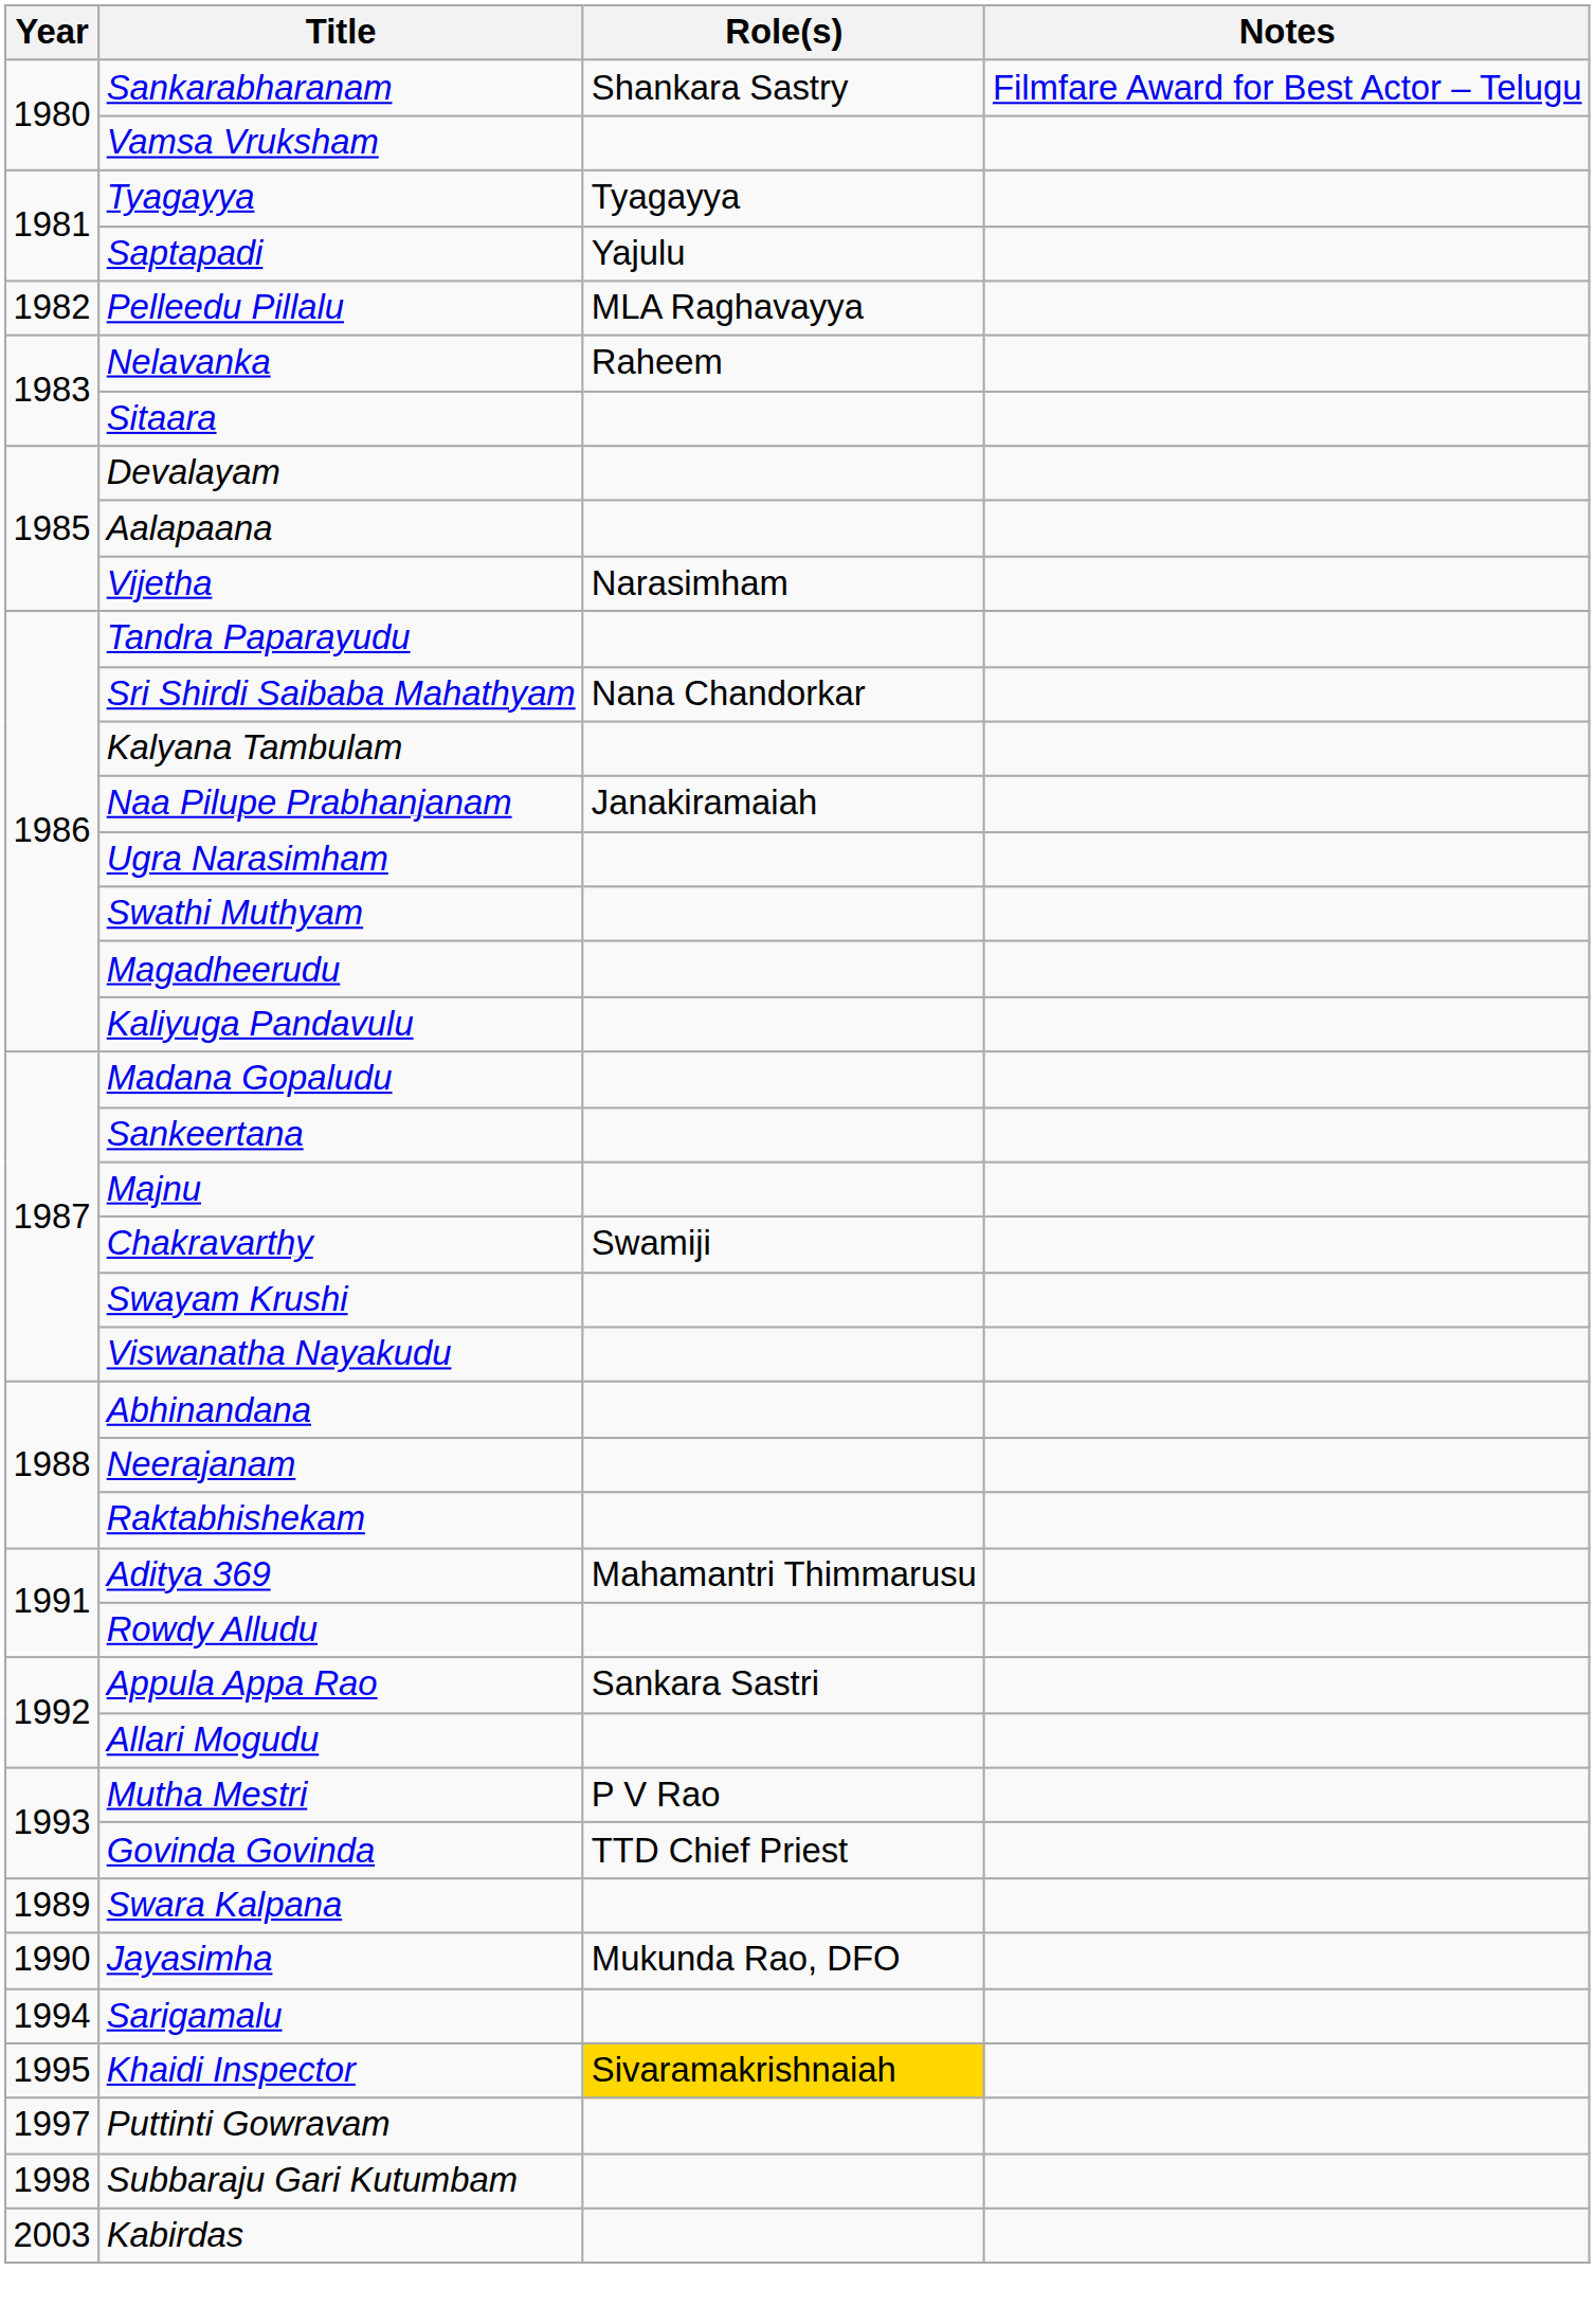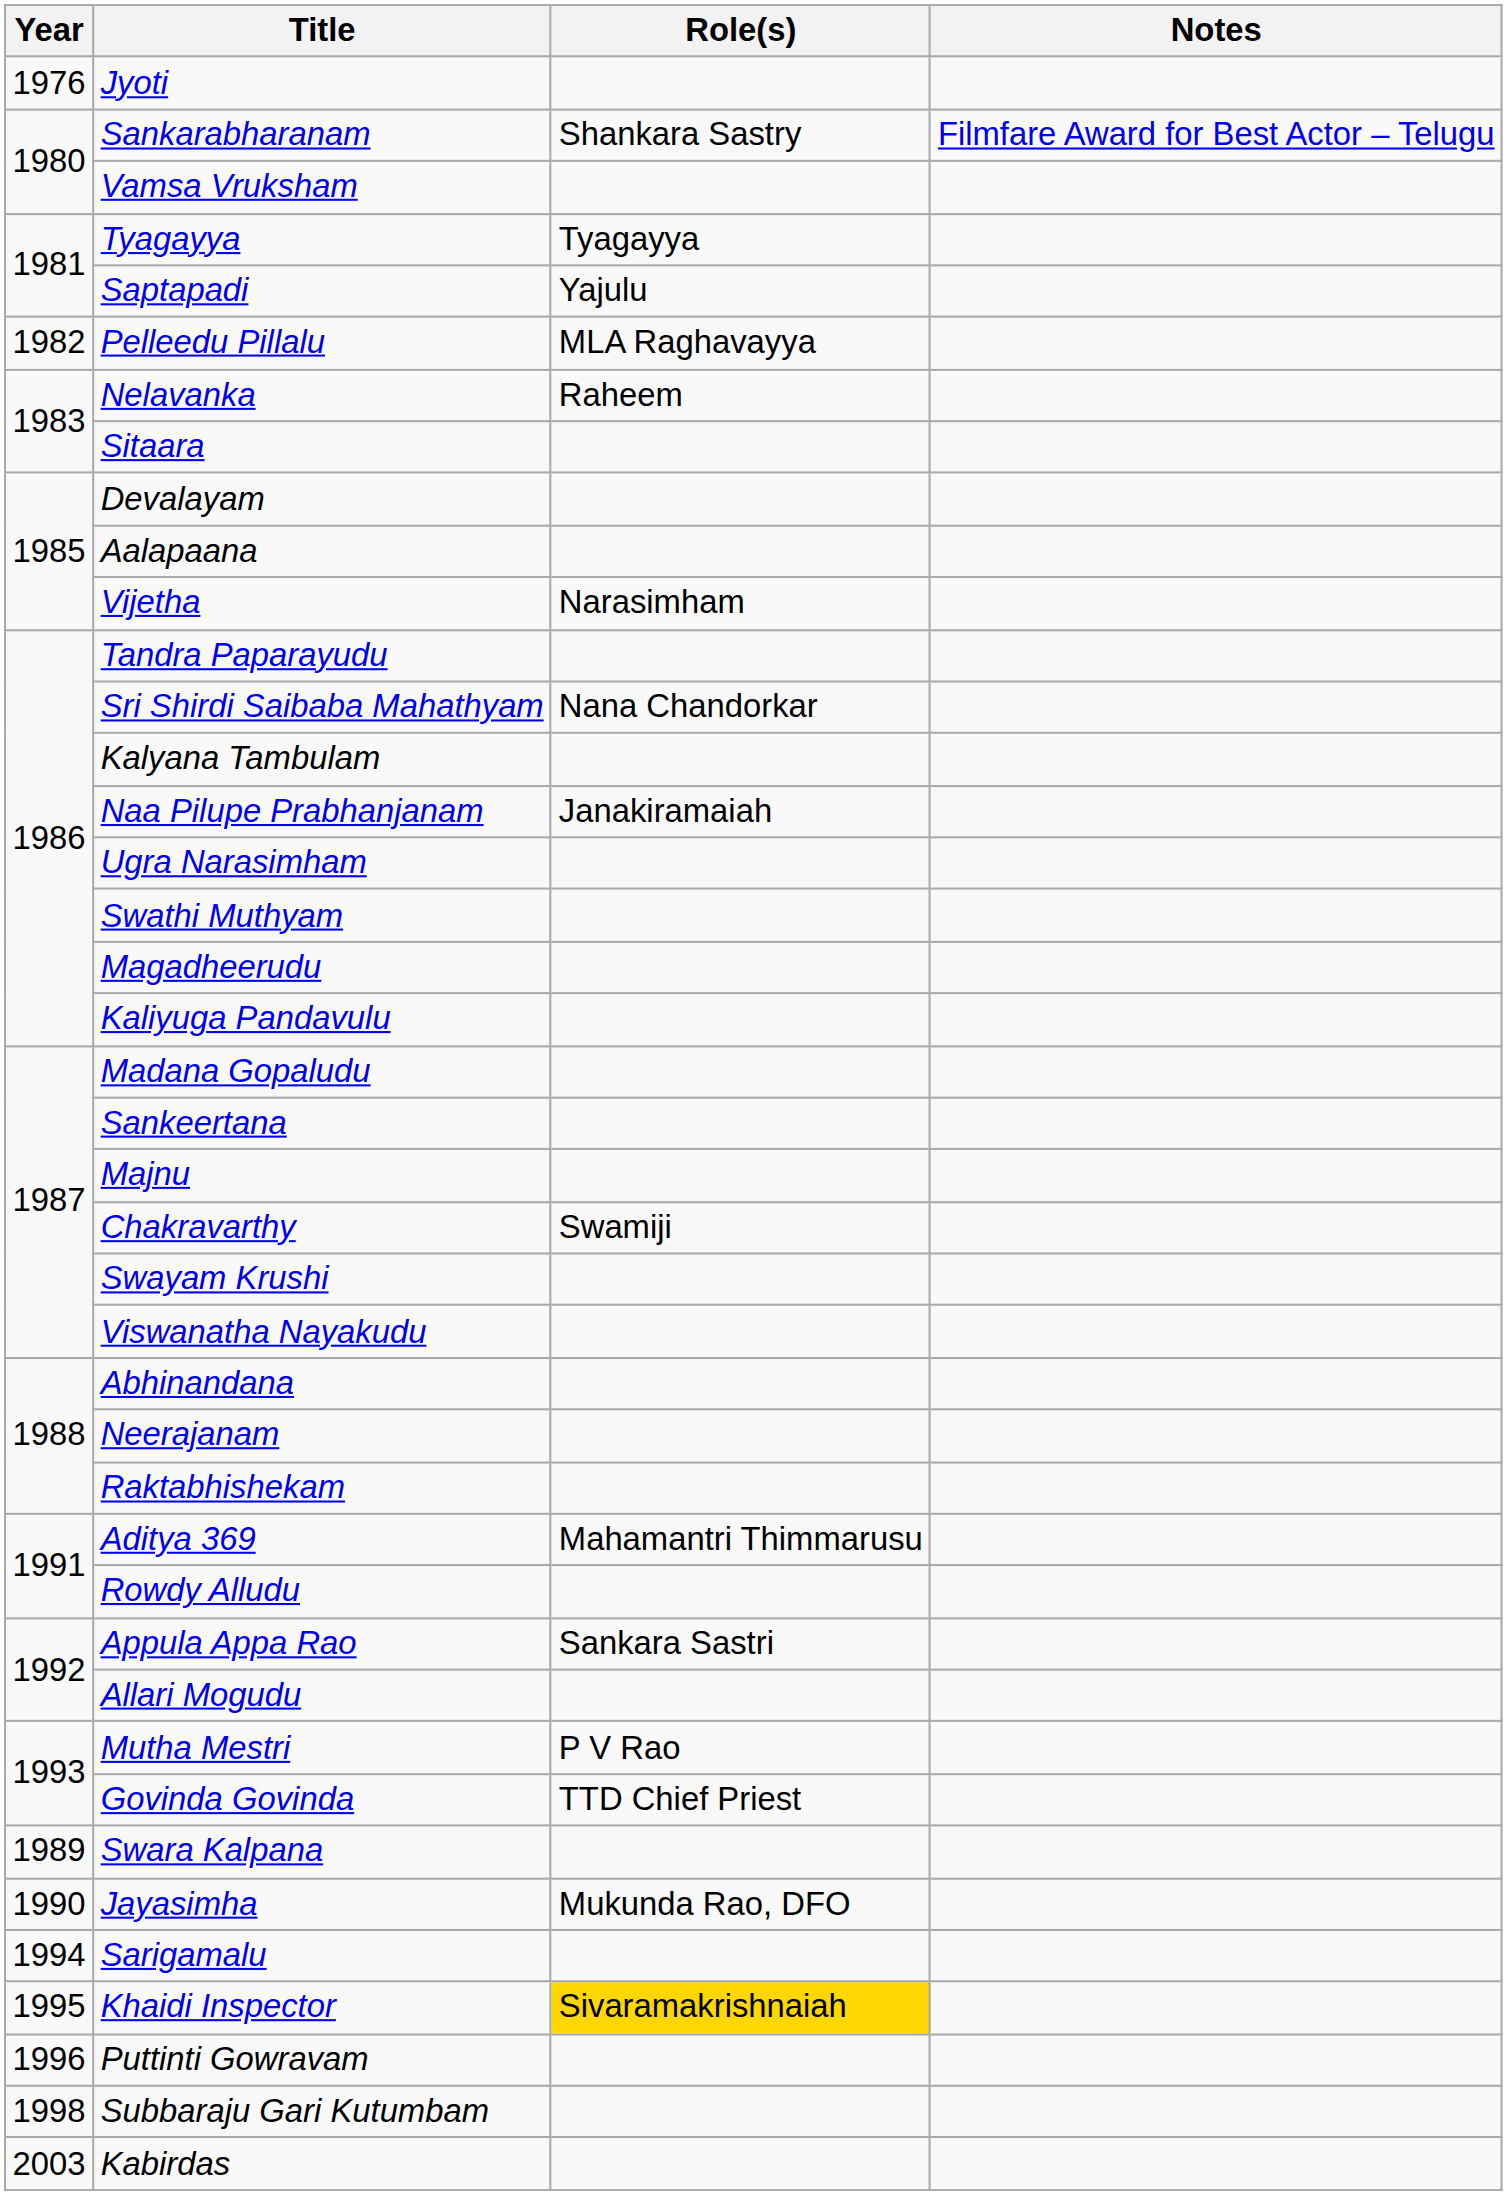 <table class="wikitable sortable">
 <tr>
 <th>Year</th>
 <th>Title</th>
 <th>Role(s)</th>
 <th class="unsortable">Notes</th>
+</tr>
+<tr>
+<td>1976</td>
+<td><em><a href='#'>Jyoti</a></em></td>
+<td></td>
+<td></td>
 </tr>
 <tr>
 <td rowspan="2">1980</td>
 <td><em><a href='#'>Sankarabharanam</a></em></td>
 <td>Shankara Sastry</td>
 <td><a href='#'>Filmfare Award for Best Actor – Telugu</a></td>
 </tr>
 <tr>
 <td><em><a href='#'>Vamsa Vruksham</a></em></td>
 <td></td>
 <td></td>
 </tr>
 <tr>
 <td rowspan="2">1981</td>
 <td><em><a href='#'>Tyagayya</a></em></td>
 <td>Tyagayya</td>
 <td></td>
 </tr>
 <tr>
 <td><em><a href='#'>Saptapadi</a></em></td>
 <td>Yajulu</td>
 <td></td>
 </tr>
 <tr>
 <td>1982</td>
 <td><em><a href='#'>Pelleedu Pillalu</a></em></td>
 <td>MLA Raghavayya</td>
 <td></td>
 </tr>
 <tr>
 <td rowspan="2">1983</td>
 <td><em><a href='#'>Nelavanka</a></em></td>
 <td>Raheem</td>
 <td></td>
 </tr>
 <tr>
 <td><em><a href='#'>Sitaara</a></em></td>
 <td></td>
 <td></td>
 </tr>
 <tr>
 <td rowspan="3">1985</td>
 <td><em>Devalayam</em></td>
 <td></td>
 <td></td>
 </tr>
 <tr>
 <td><em>Aalapaana</em></td>
 <td></td>
 <td></td>
 </tr>
 <tr>
 <td><em><a href='#'>Vijetha</a></em></td>
 <td>Narasimham</td>
 <td></td>
 </tr>
 <tr>
 <td rowspan="8">1986</td>
 <td><em><a href='#'>Tandra Paparayudu</a></em></td>
 <td></td>
 <td></td>
 </tr>
 <tr>
 <td><em><a href='#'>Sri Shirdi Saibaba Mahathyam</a></em></td>
 <td>Nana Chandorkar</td>
 <td></td>
 </tr>
 <tr>
 <td><em>Kalyana Tambulam</em></td>
 <td></td>
 <td></td>
 </tr>
 <tr>
 <td><em><a href='#'>Naa Pilupe Prabhanjanam</a></em></td>
 <td>Janakiramaiah</td>
 <td></td>
 </tr>
 <tr>
 <td><em><a href='#'>Ugra Narasimham</a></em></td>
 <td></td>
 <td></td>
 </tr>
 <tr>
 <td><em><a href='#'>Swathi Muthyam</a></em></td>
 <td></td>
 <td></td>
 </tr>
 <tr>
 <td><em><a href='#'>Magadheerudu</a></em></td>
 <td></td>
 <td></td>
 </tr>
 <tr>
 <td><em><a href='#'>Kaliyuga Pandavulu</a></em></td>
 <td></td>
 <td></td>
 </tr>
 <tr>
 <td rowspan="6">1987</td>
 <td><em><a href='#'>Madana Gopaludu</a></em></td>
 <td></td>
 <td></td>
 </tr>
 <tr>
 <td><em><a href='#'>Sankeertana</a></em></td>
 <td></td>
 <td></td>
 </tr>
 <tr>
 <td><em><a href='#'>Majnu</a></em></td>
 <td></td>
 <td></td>
 </tr>
 <tr>
 <td><em><a href='#'>Chakravarthy</a></em></td>
 <td>Swamiji</td>
 <td></td>
 </tr>
 <tr>
 <td><em><a href='#'>Swayam Krushi</a></em></td>
 <td></td>
 <td></td>
 </tr>
 <tr>
 <td><em><a href='#'>Viswanatha Nayakudu</a></em></td>
 <td></td>
 <td></td>
 </tr>
 <tr>
 <td rowspan="3">1988</td>
 <td><em><a href='#'>Abhinandana</a></em></td>
 <td></td>
 </tr>
 <tr>
 <td><em><a href='#'>Neerajanam</a></em></td>
 <td></td>
 <td></td>
 </tr>
 <tr>
 <td><em><a href='#'>Raktabhishekam</a></em></td>
 <td></td>
 <td></td>
 </tr>
 <tr>
 <td rowspan="2">1991</td>
 <td><em><a href='#'>Aditya 369</a></em></td>
 <td>Mahamantri Thimmarusu</td>
 <td></td>
 </tr>
 <tr>
 <td><em><a href='#'>Rowdy Alludu</a></em></td>
 <td></td>
 <td></td>
 </tr>
 <tr>
 <td rowspan="2">1992</td>
 <td><em><a href='#'>Appula Appa Rao</a></em></td>
 <td>Sankara Sastri</td>
 <td></td>
 </tr>
 <tr>
 <td><em><a href='#'>Allari Mogudu</a></em></td>
 <td></td>
 <td></td>
 </tr>
 <tr>
 <td rowspan="2">1993</td>
 <td><em><a href='#'>Mutha Mestri</a></em></td>
 <td>P V Rao</td>
 <td></td>
 </tr>
 <tr>
 <td><em><a href='#'>Govinda Govinda</a></em></td>
 <td>TTD Chief Priest</td>
 <td></td>
 </tr>
 <tr>
 <td>1989</td>
 <td><em><a href='#'>Swara Kalpana</a></em></td>
 <td></td>
 <td></td>
 </tr>
 <tr>
 <td>1990</td>
 <td><em><a href='#'>Jayasimha</a></em></td>
 <td>Mukunda Rao, DFO</td>
 <td></td>
 </tr>
 <tr>
 <td>1994</td>
 <td><em><a href='#'>Sarigamalu</a></em></td>
 <td></td>
 <td></td>
 </tr>
 <tr>
 <td>1995</td>
 <td><em><a href='#'>Khaidi Inspector</a></em></td>
 <td style="background: gold;">Sivaramakrishnaiah</td>
 <td></td>
 </tr>
 <tr>
-<td>1997</td>
+<td>1996</td>
 <td><em>Puttinti Gowravam</em></td>
 <td></td>
 <td></td>
 </tr>
 <tr>
 <td>1998</td>
 <td><em>Subbaraju Gari Kutumbam</em></td>
 <td></td>
 <td></td>
 </tr>
 <tr>
 <td>2003</td>
 <td><em>Kabirdas</em></td>
 <td></td>
 <td></td>
 </tr>
 <tr>
 </tr>
 </table>
